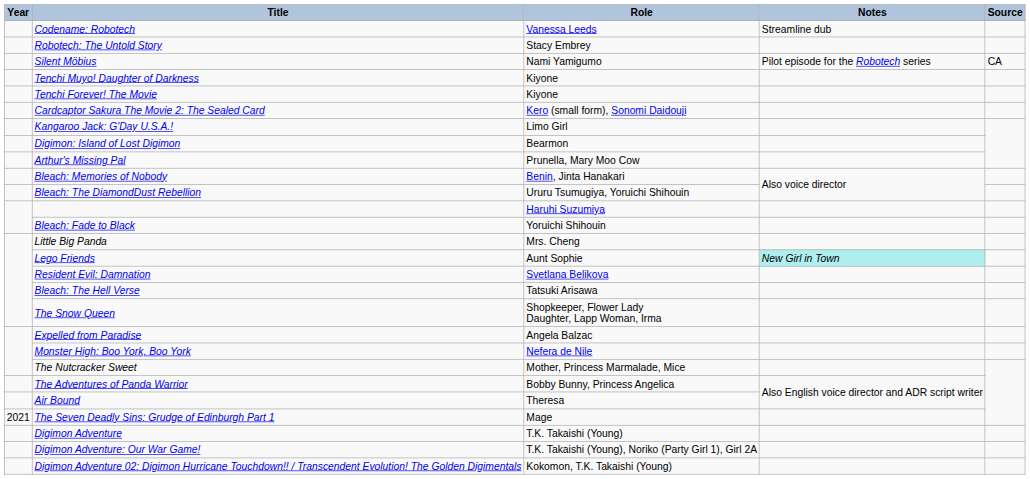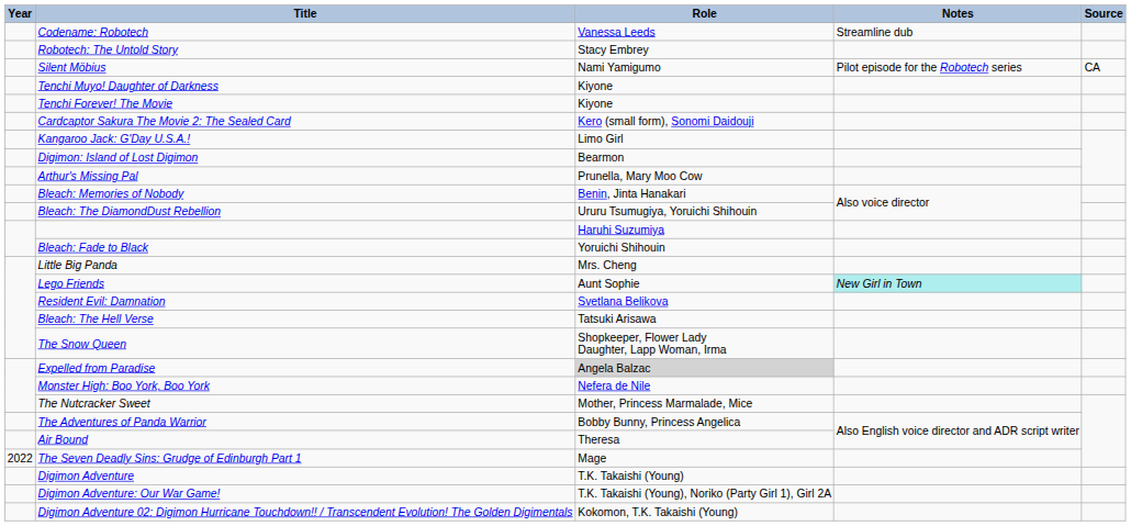 <table class="wikitable sortable plainrowheaders" style="width=95%; font-size: 95%;">
 <tr>
 <th style="background:#b0c4de;">Year </th>
 <th style="background:#b0c4de;">Title</th>
 <th style="background:#b0c4de;">Role </th>
 <th style="background:#b0c4de;" class="unsortable">Notes </th>
 <th style="background:#b0c4de;" class="unsortable">Source</th>
 </tr>
 <tr>
 <td></td>
 <td><em><a href='#'>Codename: Robotech</a></em></td>
 <td><a href='#'>Vanessa Leeds</a></td>
 <td>Streamline dub</td>
 <td> </td>
 </tr>
 <tr>
 <td></td>
 <td><em><a href='#'>Robotech: The Untold Story</a></em></td>
 <td>Stacy Embrey</td>
 <td></td>
 <td></td>
 </tr>
 <tr>
 <td></td>
 <td><em><a href='#'>Silent Möbius</a></em></td>
 <td>Nami Yamigumo</td>
 <td>Pilot episode for the <em><a href='#'>Robotech</a></em> series</td>
 <td>CA</td>
 </tr>
 <tr>
 <td></td>
 <td><em><a href='#'>Tenchi Muyo! Daughter of Darkness</a></em></td>
 <td>Kiyone</td>
 <td></td>
 <td></td>
 </tr>
 <tr>
 <td></td>
 <td><em><a href='#'>Tenchi Forever! The Movie</a></em></td>
 <td>Kiyone</td>
 <td></td>
 <td></td>
 </tr>
 <tr>
 <td></td>
 <td><em><a href='#'>Cardcaptor Sakura The Movie 2: The Sealed Card</a></em></td>
 <td><a href='#'>Kero</a> (small form), <a href='#'>Sonomi Daidouji</a></td>
 <td></td>
 <td></td>
 </tr>
 <tr>
 <td></td>
 <td><em><a href='#'>Kangaroo Jack: G'Day U.S.A.!</a></em></td>
 <td>Limo Girl</td>
 <td></td>
 <td rowspan="3"></td>
 </tr>
 <tr>
 <td></td>
 <td><em><a href='#'>Digimon: Island of Lost Digimon</a></em></td>
 <td>Bearmon</td>
 <td></td>
 </tr>
 <tr>
 <td></td>
 <td><em><a href='#'>Arthur's Missing Pal</a></em></td>
 <td>Prunella, Mary Moo Cow</td>
 <td></td>
 </tr>
 <tr>
 <td></td>
 <td><em><a href='#'>Bleach: Memories of Nobody</a></em></td>
 <td><a href='#'>Benin</a>, Jinta Hanakari </td>
 <td rowspan="2">Also voice director</td>
 <td></td>
 </tr>
 <tr>
 <td></td>
 <td><em><a href='#'>Bleach: The DiamondDust Rebellion</a></em></td>
 <td>Ururu Tsumugiya, Yoruichi Shihouin</td>
 <td></td>
 </tr>
 <tr>
 <td rowspan="2"></td>
 <td><em></em></td>
 <td><a href='#'>Haruhi Suzumiya</a></td>
 <td></td>
 <td></td>
 </tr>
 <tr>
 <td><em><a href='#'>Bleach: Fade to Black</a></em></td>
 <td>Yoruichi Shihouin</td>
 <td></td>
 <td></td>
 </tr>
 <tr>
 <td rowspan="5"></td>
 <td><em>Little Big Panda</em></td>
 <td>Mrs. Cheng</td>
 <td></td>
 <td></td>
 </tr>
 <tr>
 <td><em><a href='#'>Lego Friends</a></em></td>
 <td>Aunt Sophie</td>
 <td style="background: paleturquoise;"><em>New Girl in Town</em></td>
 <td></td>
 </tr>
 <tr>
 <td><em><a href='#'>Resident Evil: Damnation</a></em></td>
 <td><a href='#'>Svetlana Belikova</a></td>
 <td></td>
 <td></td>
 </tr>
 <tr>
 <td><em><a href='#'>Bleach: The Hell Verse</a></em></td>
 <td>Tatsuki Arisawa</td>
 <td></td>
 <td></td>
 </tr>
 <tr>
 <td><em><a href='#'>The Snow Queen</a></em></td>
 <td>Shopkeeper, Flower Lady<br>Daughter, Lapp Woman, Irma</td>
 <td></td>
 <td></td>
 </tr>
 <tr>
 <td rowspan="3"></td>
 <td><em><a href='#'>Expelled from Paradise</a></em></td>
-<td>Angela Balzac</td>
+<td style="background: lightgrey;">Angela Balzac</td>
 <td></td>
 <td></td>
 </tr>
 <tr>
 <td><em><a href='#'>Monster High: Boo York, Boo York</a></em></td>
 <td><a href='#'>Nefera de Nile</a></td>
 <td></td>
 <td></td>
 </tr>
 <tr>
 <td><em>The Nutcracker Sweet</em></td>
 <td>Mother, Princess Marmalade, Mice</td>
 <td></td>
 <td rowspan="4"></td>
 </tr>
 <tr>
 <td></td>
 <td><em><a href='#'>The Adventures of Panda Warrior</a></em></td>
 <td>Bobby Bunny, Princess Angelica</td>
 <td rowspan="2">Also English voice director and ADR script writer</td>
 </tr>
 <tr>
 <td></td>
 <td><em><a href='#'>Air Bound</a></em></td>
 <td>Theresa</td>
 </tr>
 <tr>
-<td>2021</td>
+<td>2022</td>
 <td><em><a href='#'>The Seven Deadly Sins: Grudge of Edinburgh Part 1</a></em></td>
 <td>Mage</td>
 <td></td>
 </tr>
 <tr>
 <td></td>
 <td><em><a href='#'>Digimon Adventure</a></em></td>
 <td>T.K. Takaishi (Young)</td>
 <td></td>
 <td></td>
 </tr>
 <tr>
 <td></td>
 <td><em><a href='#'>Digimon Adventure: Our War Game!</a></em></td>
 <td>T.K. Takaishi (Young), Noriko (Party Girl 1), Girl 2A</td>
 <td></td>
 <td></td>
 </tr>
 <tr>
 <td></td>
 <td><em><a href='#'>Digimon Adventure 02: Digimon Hurricane Touchdown!! / Transcendent Evolution! The Golden Digimentals</a></em></td>
 <td>Kokomon, T.K. Takaishi (Young)</td>
 <td></td>
 <td></td>
 </tr>
 </table>
